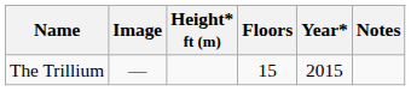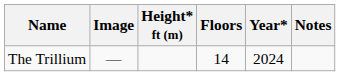 <table class="wikitable sortable" style="text-align:center">
 <tr>
 <th>Name</th>
 <th class="unsortable">Image</th>
 <th style="width:50px;">Height*<br><small>ft (m)</small></th>
 <th>Floors</th>
 <th>Year*</th>
 <th class="unsortable">Notes</th>
 </tr>
 <tr>
 <td>The Trillium</td>
 <td>—</td>
 <td></td>
-<td>15</td>
-<td>2015</td>
+<td>14</td>
+<td>2024</td>
 <td align="left"></td>
 </tr>
 </table>
